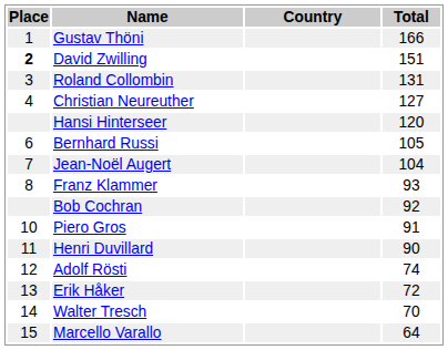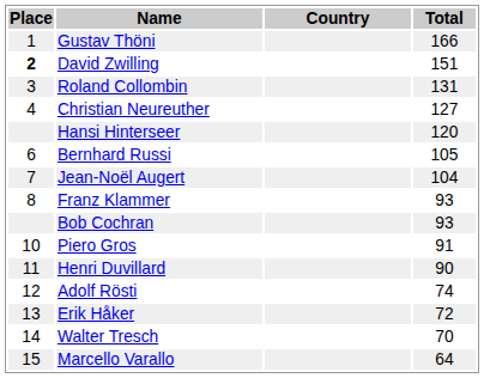 <table border="0" style="border: 1px solid #999; background-color:#FFFFFF; text-align:center; font-size:86%; line-height:15px;">
 <tr align="center" bgcolor="#CCCCCC">
 <th width=35>Place</th>
 <th width=170>Name</th>
 <th width=120>Country</th>
 <th width=50>Total</th>
 </tr>
 <tr bgcolor="#EFEFEF">
 <td>1</td>
 <td align="left"><a href='#'>Gustav Thöni</a></td>
 <td align="left"></td>
 <td>166</td>
 </tr>
 <tr>
 <td><strong>2</strong></td>
 <td align="left"><a href='#'>David Zwilling</a></td>
 <td align="left"></td>
 <td>151</td>
 </tr>
 <tr bgcolor="#EFEFEF">
 <td>3</td>
 <td align="left"><a href='#'>Roland Collombin</a></td>
 <td align="left"></td>
 <td>131</td>
 </tr>
 <tr>
 <td>4</td>
 <td align="left"><a href='#'>Christian Neureuther</a></td>
 <td align="left"></td>
 <td>127</td>
 </tr>
 <tr bgcolor="#EFEFEF">
 <td></td>
 <td align="left"><a href='#'>Hansi Hinterseer</a></td>
 <td align="left"></td>
 <td>120</td>
 </tr>
 <tr>
 <td>6</td>
 <td align="left"><a href='#'>Bernhard Russi</a></td>
 <td align="left"></td>
 <td>105</td>
 </tr>
 <tr bgcolor="#EFEFEF">
 <td>7</td>
 <td align="left"><a href='#'>Jean-Noël Augert</a></td>
 <td align="left"></td>
 <td>104</td>
 </tr>
 <tr>
 <td>8</td>
 <td align="left"><a href='#'>Franz Klammer</a></td>
 <td align="left"></td>
 <td>93</td>
 </tr>
 <tr bgcolor="#EFEFEF">
 <td></td>
 <td align="left"><a href='#'>Bob Cochran</a></td>
 <td align="left"></td>
-<td>92</td>
+<td>93</td>
 </tr>
 <tr>
 <td>10</td>
 <td align="left"><a href='#'>Piero Gros</a></td>
 <td align="left"></td>
 <td>91</td>
 </tr>
 <tr bgcolor="#EFEFEF">
 <td>11</td>
 <td align="left"><a href='#'>Henri Duvillard</a></td>
 <td align="left"></td>
 <td>90</td>
 </tr>
 <tr>
 <td>12</td>
 <td align="left"><a href='#'>Adolf Rösti</a></td>
 <td align="left"></td>
 <td>74</td>
 </tr>
 <tr bgcolor="#EFEFEF">
 <td>13</td>
 <td align="left"><a href='#'>Erik Håker</a></td>
 <td align="left"></td>
 <td>72</td>
 </tr>
 <tr>
 <td>14</td>
 <td align="left"><a href='#'>Walter Tresch</a></td>
 <td align="left"></td>
 <td>70</td>
 </tr>
 <tr bgcolor="#EFEFEF">
 <td>15</td>
 <td align="left"><a href='#'>Marcello Varallo</a></td>
 <td align="left"></td>
 <td>64</td>
 </tr>
 </table>
